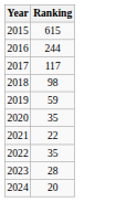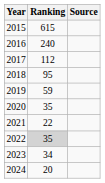 <table class="wikitable" style="text-align:center; font-size: 95%;">
 <tr>
 <th>Year</th>
 <th>Ranking</th>
+<th>Source</th>
 </tr>
 <tr>
 <td>2015</td>
 <td>615</td>
+<td></td>
 </tr>
 <tr>
 <td>2016</td>
-<td>244</td>
+<td>240</td>
+<td></td>
 </tr>
 <tr>
 <td>2017</td>
-<td>117</td>
+<td>112</td>
+<td></td>
 </tr>
 <tr>
 <td>2018</td>
-<td>98</td>
+<td>95</td>
+<td></td>
 </tr>
 <tr>
 <td>2019</td>
 <td>59</td>
+<td></td>
 </tr>
 <tr>
 <td>2020</td>
 <td>35</td>
+<td></td>
 </tr>
 <tr>
 <td>2021</td>
 <td>22</td>
+<td></td>
 </tr>
 <tr>
 <td>2022</td>
-<td>35</td>
+<td style="background: lightgrey;">35</td>
+<td></td>
 </tr>
 <tr>
 <td>2023</td>
-<td>28</td>
+<td>34</td>
+<td></td>
 </tr>
 <tr>
 <td>2024</td>
 <td>20</td>
+<td></td>
 </tr>
 </table>
